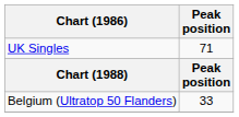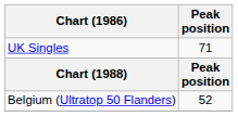 <table class="wikitable sortable">
 <tr>
 <th>Chart (1986)</th>
 <th>Peak<br>position</th>
 </tr>
 <tr>
 <td><a href='#'>UK Singles</a></td>
 <td style="text-align:center;">71</td>
 </tr>
 <tr>
 <th>Chart (1988)</th>
 <th>Peak<br>position</th>
 </tr>
 <tr>
 <td>Belgium (<a href='#'>Ultratop 50 Flanders</a>)</td>
-<td style="text-align:center;">33</td>
+<td style="text-align:center;">52</td>
 </tr>
 <tr>
 </tr>
 </table>
